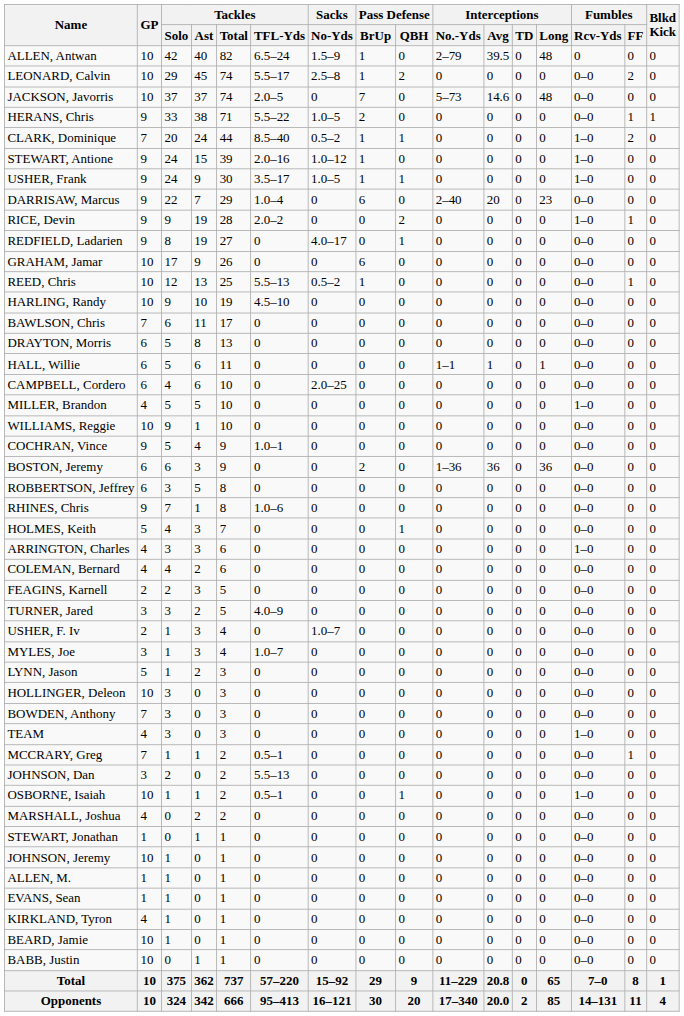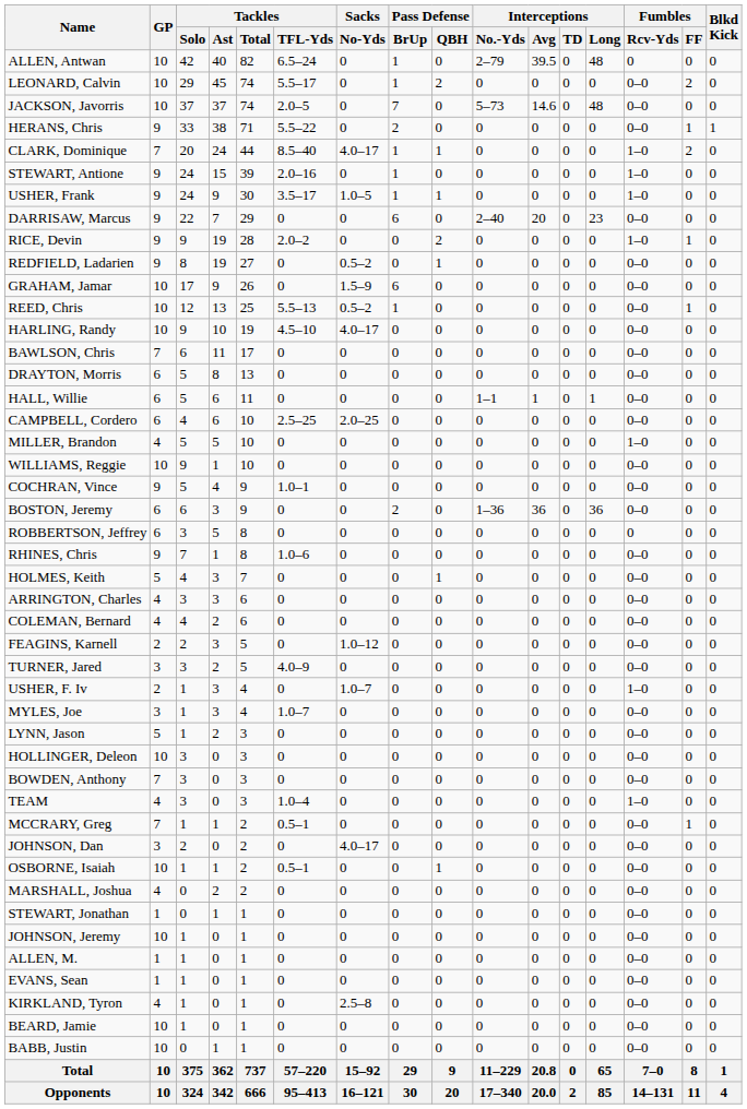 <table class="wikitable" style="white-space:nowrap;">
 <tr>
 <th rowspan="2">Name</th>
 <th rowspan="2">GP</th>
 <th colspan="4">Tackles</th>
 <th>Sacks</th>
 <th colspan="2">Pass Defense</th>
 <th colspan="4">Interceptions</th>
 <th colspan="2">Fumbles</th>
 <th rowspan="2">Blkd<br>Kick</th>
 </tr>
 <tr>
 <th>Solo</th>
 <th>Ast</th>
 <th>Total</th>
 <th>TFL-Yds</th>
 <th>No-Yds</th>
 <th>BrUp</th>
 <th>QBH</th>
 <th>No.-Yds</th>
 <th>Avg</th>
 <th>TD</th>
 <th>Long</th>
 <th>Rcv-Yds</th>
 <th>FF</th>
 </tr>
 <tr>
 <td>ALLEN, Antwan</td>
 <td>10</td>
 <td>42</td>
 <td>40</td>
 <td>82</td>
 <td>6.5–24</td>
-<td>1.5–9</td>
+<td>0</td>
 <td>1</td>
 <td>0</td>
 <td>2–79</td>
 <td>39.5</td>
 <td>0</td>
 <td>48</td>
 <td>0</td>
 <td>0</td>
 <td>0</td>
 </tr>
 <tr>
 <td>LEONARD, Calvin</td>
 <td>10</td>
 <td>29</td>
 <td>45</td>
 <td>74</td>
 <td>5.5–17</td>
-<td>2.5–8</td>
+<td>0</td>
 <td>1</td>
 <td>2</td>
 <td>0</td>
 <td>0</td>
 <td>0</td>
 <td>0</td>
 <td>0–0</td>
 <td>2</td>
 <td>0</td>
 </tr>
 <tr>
 <td>JACKSON, Javorris</td>
 <td>10</td>
 <td>37</td>
 <td>37</td>
 <td>74</td>
 <td>2.0–5</td>
 <td>0</td>
 <td>7</td>
 <td>0</td>
 <td>5–73</td>
 <td>14.6</td>
 <td>0</td>
 <td>48</td>
 <td>0–0</td>
 <td>0</td>
 <td>0</td>
 </tr>
 <tr>
 <td>HERANS, Chris</td>
 <td>9</td>
 <td>33</td>
 <td>38</td>
 <td>71</td>
 <td>5.5–22</td>
-<td>1.0–5</td>
+<td>0</td>
 <td>2</td>
 <td>0</td>
 <td>0</td>
 <td>0</td>
 <td>0</td>
 <td>0</td>
 <td>0–0</td>
 <td>1</td>
 <td>1</td>
 </tr>
 <tr>
 <td>CLARK, Dominique</td>
 <td>7</td>
 <td>20</td>
 <td>24</td>
 <td>44</td>
 <td>8.5–40</td>
-<td>0.5–2</td>
+<td>4.0–17</td>
 <td>1</td>
 <td>1</td>
 <td>0</td>
 <td>0</td>
 <td>0</td>
 <td>0</td>
 <td>1–0</td>
 <td>2</td>
 <td>0</td>
 </tr>
 <tr>
 <td>STEWART, Antione</td>
 <td>9</td>
 <td>24</td>
 <td>15</td>
 <td>39</td>
 <td>2.0–16</td>
-<td>1.0–12</td>
+<td>0</td>
 <td>1</td>
 <td>0</td>
 <td>0</td>
 <td>0</td>
 <td>0</td>
 <td>0</td>
 <td>1–0</td>
 <td>0</td>
 <td>0</td>
 </tr>
 <tr>
 <td>USHER, Frank</td>
 <td>9</td>
 <td>24</td>
 <td>9</td>
 <td>30</td>
 <td>3.5–17</td>
 <td>1.0–5</td>
 <td>1</td>
 <td>1</td>
 <td>0</td>
 <td>0</td>
 <td>0</td>
 <td>0</td>
 <td>1–0</td>
 <td>0</td>
 <td>0</td>
 </tr>
 <tr>
 <td>DARRISAW, Marcus</td>
 <td>9</td>
 <td>22</td>
 <td>7</td>
 <td>29</td>
-<td>1.0–4</td>
+<td>0</td>
 <td>0</td>
 <td>6</td>
 <td>0</td>
 <td>2–40</td>
 <td>20</td>
 <td>0</td>
 <td>23</td>
 <td>0–0</td>
 <td>0</td>
 <td>0</td>
 </tr>
 <tr>
 <td>RICE, Devin</td>
 <td>9</td>
 <td>9</td>
 <td>19</td>
 <td>28</td>
 <td>2.0–2</td>
 <td>0</td>
 <td>0</td>
 <td>2</td>
 <td>0</td>
 <td>0</td>
 <td>0</td>
 <td>0</td>
 <td>1–0</td>
 <td>1</td>
 <td>0</td>
 </tr>
 <tr>
 <td>REDFIELD, Ladarien</td>
 <td>9</td>
 <td>8</td>
 <td>19</td>
 <td>27</td>
 <td>0</td>
-<td>4.0–17</td>
+<td>0.5–2</td>
 <td>0</td>
 <td>1</td>
 <td>0</td>
 <td>0</td>
 <td>0</td>
 <td>0</td>
 <td>0–0</td>
 <td>0</td>
 <td>0</td>
 </tr>
 <tr>
 <td>GRAHAM, Jamar</td>
 <td>10</td>
 <td>17</td>
 <td>9</td>
 <td>26</td>
 <td>0</td>
-<td>0</td>
+<td>1.5–9</td>
 <td>6</td>
 <td>0</td>
 <td>0</td>
 <td>0</td>
 <td>0</td>
 <td>0</td>
 <td>0–0</td>
 <td>0</td>
 <td>0</td>
 </tr>
 <tr>
 <td>REED, Chris</td>
 <td>10</td>
 <td>12</td>
 <td>13</td>
 <td>25</td>
 <td>5.5–13</td>
 <td>0.5–2</td>
 <td>1</td>
 <td>0</td>
 <td>0</td>
 <td>0</td>
 <td>0</td>
 <td>0</td>
 <td>0–0</td>
 <td>1</td>
 <td>0</td>
 </tr>
 <tr>
 <td>HARLING, Randy</td>
 <td>10</td>
 <td>9</td>
 <td>10</td>
 <td>19</td>
 <td>4.5–10</td>
-<td>0</td>
+<td>4.0–17</td>
 <td>0</td>
 <td>0</td>
 <td>0</td>
 <td>0</td>
 <td>0</td>
 <td>0</td>
 <td>0–0</td>
 <td>0</td>
 <td>0</td>
 </tr>
 <tr>
 <td>BAWLSON, Chris</td>
 <td>7</td>
 <td>6</td>
 <td>11</td>
 <td>17</td>
 <td>0</td>
 <td>0</td>
 <td>0</td>
 <td>0</td>
 <td>0</td>
 <td>0</td>
 <td>0</td>
 <td>0</td>
 <td>0–0</td>
 <td>0</td>
 <td>0</td>
 </tr>
 <tr>
 <td>DRAYTON, Morris</td>
 <td>6</td>
 <td>5</td>
 <td>8</td>
 <td>13</td>
 <td>0</td>
 <td>0</td>
 <td>0</td>
 <td>0</td>
 <td>0</td>
 <td>0</td>
 <td>0</td>
 <td>0</td>
 <td>0–0</td>
 <td>0</td>
 <td>0</td>
 </tr>
 <tr>
 <td>HALL, Willie</td>
 <td>6</td>
 <td>5</td>
 <td>6</td>
 <td>11</td>
 <td>0</td>
 <td>0</td>
 <td>0</td>
 <td>0</td>
 <td>1–1</td>
 <td>1</td>
 <td>0</td>
 <td>1</td>
 <td>0–0</td>
 <td>0</td>
 <td>0</td>
 </tr>
 <tr>
 <td>CAMPBELL, Cordero</td>
 <td>6</td>
 <td>4</td>
 <td>6</td>
 <td>10</td>
-<td>0</td>
+<td>2.5–25</td>
 <td>2.0–25</td>
 <td>0</td>
 <td>0</td>
 <td>0</td>
 <td>0</td>
 <td>0</td>
 <td>0</td>
 <td>0–0</td>
 <td>0</td>
 <td>0</td>
 </tr>
 <tr>
 <td>MILLER, Brandon</td>
 <td>4</td>
 <td>5</td>
 <td>5</td>
 <td>10</td>
 <td>0</td>
 <td>0</td>
 <td>0</td>
 <td>0</td>
 <td>0</td>
 <td>0</td>
 <td>0</td>
 <td>0</td>
 <td>1–0</td>
 <td>0</td>
 <td>0</td>
 </tr>
 <tr>
 <td>WILLIAMS, Reggie</td>
 <td>10</td>
 <td>9</td>
 <td>1</td>
 <td>10</td>
 <td>0</td>
 <td>0</td>
 <td>0</td>
 <td>0</td>
 <td>0</td>
 <td>0</td>
 <td>0</td>
 <td>0</td>
 <td>0–0</td>
 <td>0</td>
 <td>0</td>
 </tr>
 <tr>
 <td>COCHRAN, Vince</td>
 <td>9</td>
 <td>5</td>
 <td>4</td>
 <td>9</td>
 <td>1.0–1</td>
 <td>0</td>
 <td>0</td>
 <td>0</td>
 <td>0</td>
 <td>0</td>
 <td>0</td>
 <td>0</td>
 <td>0–0</td>
 <td>0</td>
 <td>0</td>
 </tr>
 <tr>
 <td>BOSTON, Jeremy</td>
 <td>6</td>
 <td>6</td>
 <td>3</td>
 <td>9</td>
 <td>0</td>
 <td>0</td>
 <td>2</td>
 <td>0</td>
 <td>1–36</td>
 <td>36</td>
 <td>0</td>
 <td>36</td>
 <td>0–0</td>
 <td>0</td>
 <td>0</td>
 </tr>
 <tr>
 <td>ROBBERTSON, Jeffrey</td>
 <td>6</td>
 <td>3</td>
 <td>5</td>
 <td>8</td>
 <td>0</td>
 <td>0</td>
 <td>0</td>
 <td>0</td>
 <td>0</td>
 <td>0</td>
 <td>0</td>
 <td>0</td>
-<td>0–0</td>
+<td>0</td>
 <td>0</td>
 <td>0</td>
 </tr>
 <tr>
 <td>RHINES, Chris</td>
 <td>9</td>
 <td>7</td>
 <td>1</td>
 <td>8</td>
 <td>1.0–6</td>
 <td>0</td>
 <td>0</td>
 <td>0</td>
 <td>0</td>
 <td>0</td>
 <td>0</td>
 <td>0</td>
 <td>0–0</td>
 <td>0</td>
 <td>0</td>
 </tr>
 <tr>
 <td>HOLMES, Keith</td>
 <td>5</td>
 <td>4</td>
 <td>3</td>
 <td>7</td>
 <td>0</td>
 <td>0</td>
 <td>0</td>
 <td>1</td>
 <td>0</td>
 <td>0</td>
 <td>0</td>
 <td>0</td>
 <td>0–0</td>
 <td>0</td>
 <td>0</td>
 </tr>
 <tr>
 <td>ARRINGTON, Charles</td>
 <td>4</td>
 <td>3</td>
 <td>3</td>
 <td>6</td>
 <td>0</td>
 <td>0</td>
 <td>0</td>
 <td>0</td>
 <td>0</td>
 <td>0</td>
 <td>0</td>
 <td>0</td>
-<td>1–0</td>
+<td>0–0</td>
 <td>0</td>
 <td>0</td>
 </tr>
 <tr>
 <td>COLEMAN, Bernard</td>
 <td>4</td>
 <td>4</td>
 <td>2</td>
 <td>6</td>
 <td>0</td>
 <td>0</td>
 <td>0</td>
 <td>0</td>
 <td>0</td>
 <td>0</td>
 <td>0</td>
 <td>0</td>
 <td>0–0</td>
 <td>0</td>
 <td>0</td>
 </tr>
 <tr>
 <td>FEAGINS, Karnell</td>
 <td>2</td>
 <td>2</td>
 <td>3</td>
 <td>5</td>
 <td>0</td>
-<td>0</td>
+<td>1.0–12</td>
 <td>0</td>
 <td>0</td>
 <td>0</td>
 <td>0</td>
 <td>0</td>
 <td>0</td>
 <td>0–0</td>
 <td>0</td>
 <td>0</td>
 </tr>
 <tr>
 <td>TURNER, Jared</td>
 <td>3</td>
 <td>3</td>
 <td>2</td>
 <td>5</td>
 <td>4.0–9</td>
 <td>0</td>
 <td>0</td>
 <td>0</td>
 <td>0</td>
 <td>0</td>
 <td>0</td>
 <td>0</td>
 <td>0–0</td>
 <td>0</td>
 <td>0</td>
 </tr>
 <tr>
 <td>USHER, F. Iv</td>
 <td>2</td>
 <td>1</td>
 <td>3</td>
 <td>4</td>
 <td>0</td>
 <td>1.0–7</td>
 <td>0</td>
 <td>0</td>
 <td>0</td>
 <td>0</td>
 <td>0</td>
 <td>0</td>
-<td>0–0</td>
+<td>1–0</td>
 <td>0</td>
 <td>0</td>
 </tr>
 <tr>
 <td>MYLES, Joe</td>
 <td>3</td>
 <td>1</td>
 <td>3</td>
 <td>4</td>
 <td>1.0–7</td>
 <td>0</td>
 <td>0</td>
 <td>0</td>
 <td>0</td>
 <td>0</td>
 <td>0</td>
 <td>0</td>
 <td>0–0</td>
 <td>0</td>
 <td>0</td>
 </tr>
 <tr>
 <td>LYNN, Jason</td>
 <td>5</td>
 <td>1</td>
 <td>2</td>
 <td>3</td>
 <td>0</td>
 <td>0</td>
 <td>0</td>
 <td>0</td>
 <td>0</td>
 <td>0</td>
 <td>0</td>
 <td>0</td>
 <td>0–0</td>
 <td>0</td>
 <td>0</td>
 </tr>
 <tr>
 <td>HOLLINGER, Deleon</td>
 <td>10</td>
 <td>3</td>
 <td>0</td>
 <td>3</td>
 <td>0</td>
 <td>0</td>
 <td>0</td>
 <td>0</td>
 <td>0</td>
 <td>0</td>
 <td>0</td>
 <td>0</td>
 <td>0–0</td>
 <td>0</td>
 <td>0</td>
 </tr>
 <tr>
 <td>BOWDEN, Anthony</td>
 <td>7</td>
 <td>3</td>
 <td>0</td>
 <td>3</td>
 <td>0</td>
 <td>0</td>
 <td>0</td>
 <td>0</td>
 <td>0</td>
 <td>0</td>
 <td>0</td>
 <td>0</td>
 <td>0–0</td>
 <td>0</td>
 <td>0</td>
 </tr>
 <tr>
 <td>TEAM</td>
 <td>4</td>
 <td>3</td>
 <td>0</td>
 <td>3</td>
-<td>0</td>
+<td>1.0–4</td>
 <td>0</td>
 <td>0</td>
 <td>0</td>
 <td>0</td>
 <td>0</td>
 <td>0</td>
 <td>0</td>
 <td>1–0</td>
 <td>0</td>
 <td>0</td>
 </tr>
 <tr>
 <td>MCCRARY, Greg</td>
 <td>7</td>
 <td>1</td>
 <td>1</td>
 <td>2</td>
 <td>0.5–1</td>
 <td>0</td>
 <td>0</td>
 <td>0</td>
 <td>0</td>
 <td>0</td>
 <td>0</td>
 <td>0</td>
 <td>0–0</td>
 <td>1</td>
 <td>0</td>
 </tr>
 <tr>
 <td>JOHNSON, Dan</td>
 <td>3</td>
 <td>2</td>
 <td>0</td>
 <td>2</td>
-<td>5.5–13</td>
 <td>0</td>
+<td>4.0–17</td>
 <td>0</td>
 <td>0</td>
 <td>0</td>
 <td>0</td>
 <td>0</td>
 <td>0</td>
 <td>0–0</td>
 <td>0</td>
 <td>0</td>
 </tr>
 <tr>
 <td>OSBORNE, Isaiah</td>
 <td>10</td>
 <td>1</td>
 <td>1</td>
 <td>2</td>
 <td>0.5–1</td>
 <td>0</td>
 <td>0</td>
 <td>1</td>
 <td>0</td>
 <td>0</td>
 <td>0</td>
 <td>0</td>
-<td>1–0</td>
+<td>0–0</td>
 <td>0</td>
 <td>0</td>
 </tr>
 <tr>
 <td>MARSHALL, Joshua</td>
 <td>4</td>
 <td>0</td>
 <td>2</td>
 <td>2</td>
 <td>0</td>
 <td>0</td>
 <td>0</td>
 <td>0</td>
 <td>0</td>
 <td>0</td>
 <td>0</td>
 <td>0</td>
 <td>0–0</td>
 <td>0</td>
 <td>0</td>
 </tr>
 <tr>
 <td>STEWART, Jonathan</td>
 <td>1</td>
 <td>0</td>
 <td>1</td>
 <td>1</td>
 <td>0</td>
 <td>0</td>
 <td>0</td>
 <td>0</td>
 <td>0</td>
 <td>0</td>
 <td>0</td>
 <td>0</td>
 <td>0–0</td>
 <td>0</td>
 <td>0</td>
 </tr>
 <tr>
 <td>JOHNSON, Jeremy</td>
 <td>10</td>
 <td>1</td>
 <td>0</td>
 <td>1</td>
 <td>0</td>
 <td>0</td>
 <td>0</td>
 <td>0</td>
 <td>0</td>
 <td>0</td>
 <td>0</td>
 <td>0</td>
 <td>0–0</td>
 <td>0</td>
 <td>0</td>
 </tr>
 <tr>
 <td>ALLEN, M.</td>
 <td>1</td>
 <td>1</td>
 <td>0</td>
 <td>1</td>
 <td>0</td>
 <td>0</td>
 <td>0</td>
 <td>0</td>
 <td>0</td>
 <td>0</td>
 <td>0</td>
 <td>0</td>
 <td>0–0</td>
 <td>0</td>
 <td>0</td>
 </tr>
 <tr>
 <td>EVANS, Sean</td>
 <td>1</td>
 <td>1</td>
 <td>0</td>
 <td>1</td>
 <td>0</td>
 <td>0</td>
 <td>0</td>
 <td>0</td>
 <td>0</td>
 <td>0</td>
 <td>0</td>
 <td>0</td>
 <td>0–0</td>
 <td>0</td>
 <td>0</td>
 </tr>
 <tr>
 <td>KIRKLAND, Tyron</td>
 <td>4</td>
 <td>1</td>
 <td>0</td>
 <td>1</td>
 <td>0</td>
-<td>0</td>
+<td>2.5–8</td>
 <td>0</td>
 <td>0</td>
 <td>0</td>
 <td>0</td>
 <td>0</td>
 <td>0</td>
 <td>0–0</td>
 <td>0</td>
 <td>0</td>
 </tr>
 <tr>
 <td>BEARD, Jamie</td>
 <td>10</td>
 <td>1</td>
 <td>0</td>
 <td>1</td>
 <td>0</td>
 <td>0</td>
 <td>0</td>
 <td>0</td>
 <td>0</td>
 <td>0</td>
 <td>0</td>
 <td>0</td>
 <td>0–0</td>
 <td>0</td>
 <td>0</td>
 </tr>
 <tr>
 <td>BABB, Justin</td>
 <td>10</td>
 <td>0</td>
 <td>1</td>
 <td>1</td>
 <td>0</td>
 <td>0</td>
 <td>0</td>
 <td>0</td>
 <td>0</td>
 <td>0</td>
 <td>0</td>
 <td>0</td>
 <td>0–0</td>
 <td>0</td>
 <td>0</td>
 </tr>
 <tr>
 <th><strong>Total</strong></th>
 <th>10</th>
 <th>375</th>
 <th>362</th>
 <th>737</th>
 <th>57–220</th>
 <th>15–92</th>
 <th>29</th>
 <th>9</th>
 <th>11–229</th>
 <th>20.8</th>
 <th>0</th>
 <th>65</th>
 <th>7–0</th>
 <th>8</th>
 <th>1</th>
 </tr>
 <tr>
 <th><strong>Opponents</strong></th>
 <th>10</th>
 <th>324</th>
 <th>342</th>
 <th>666</th>
 <th>95–413</th>
 <th>16–121</th>
 <th>30</th>
 <th>20</th>
 <th>17–340</th>
 <th>20.0</th>
 <th>2</th>
 <th>85</th>
 <th>14–131</th>
 <th>11</th>
 <th>4</th>
 </tr>
 </table>
